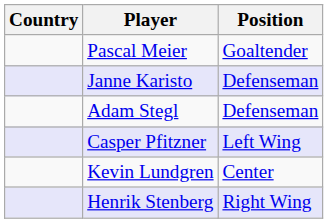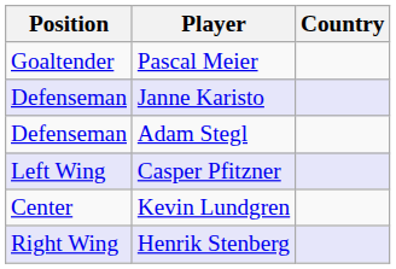 <table class="wikitable">
 <tr>
+<th>Position</th>
+<th>Player</th>
 <th>Country</th>
-<th>Player</th>
-<th>Position</th>
 </tr>
 <tr>
+<td><a href='#'>Goaltender</a></td>
+<td><a href='#'>Pascal Meier</a></td>
 <td></td>
-<td><a href='#'>Pascal Meier</a></td>
-<td><a href='#'>Goaltender</a></td>
 </tr>
 <tr bgcolor="E6E6FA">
+<td><a href='#'>Defenseman</a></td>
+<td><a href='#'>Janne Karisto</a></td>
 <td></td>
-<td><a href='#'>Janne Karisto</a></td>
-<td><a href='#'>Defenseman</a></td>
 </tr>
 <tr>
+<td><a href='#'>Defenseman</a></td>
+<td><a href='#'>Adam Stegl</a></td>
 <td></td>
-<td><a href='#'>Adam Stegl</a></td>
-<td><a href='#'>Defenseman</a></td>
 </tr>
 <tr bgcolor="E6E6FA">
+<td><a href='#'>Left Wing</a></td>
+<td><a href='#'>Casper Pfitzner</a></td>
 <td></td>
-<td><a href='#'>Casper Pfitzner</a></td>
-<td><a href='#'>Left Wing</a></td>
 </tr>
 <tr>
+<td><a href='#'>Center</a></td>
+<td><a href='#'>Kevin Lundgren</a></td>
 <td></td>
-<td><a href='#'>Kevin Lundgren</a></td>
-<td><a href='#'>Center</a></td>
 </tr>
 <tr bgcolor="E6E6FA">
+<td><a href='#'>Right Wing</a></td>
+<td><a href='#'>Henrik Stenberg</a></td>
 <td></td>
-<td><a href='#'>Henrik Stenberg</a></td>
-<td><a href='#'>Right Wing</a></td>
 </tr>
 </table>
